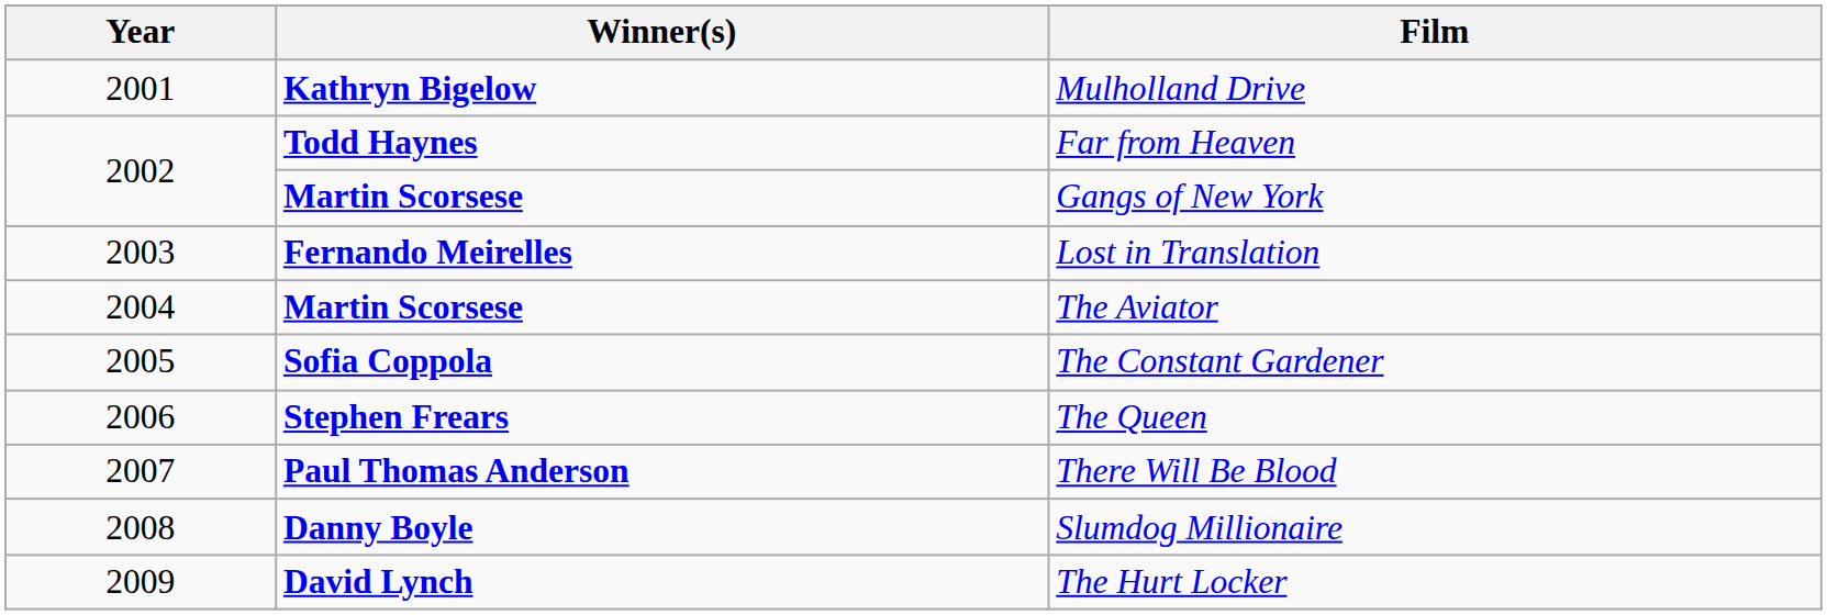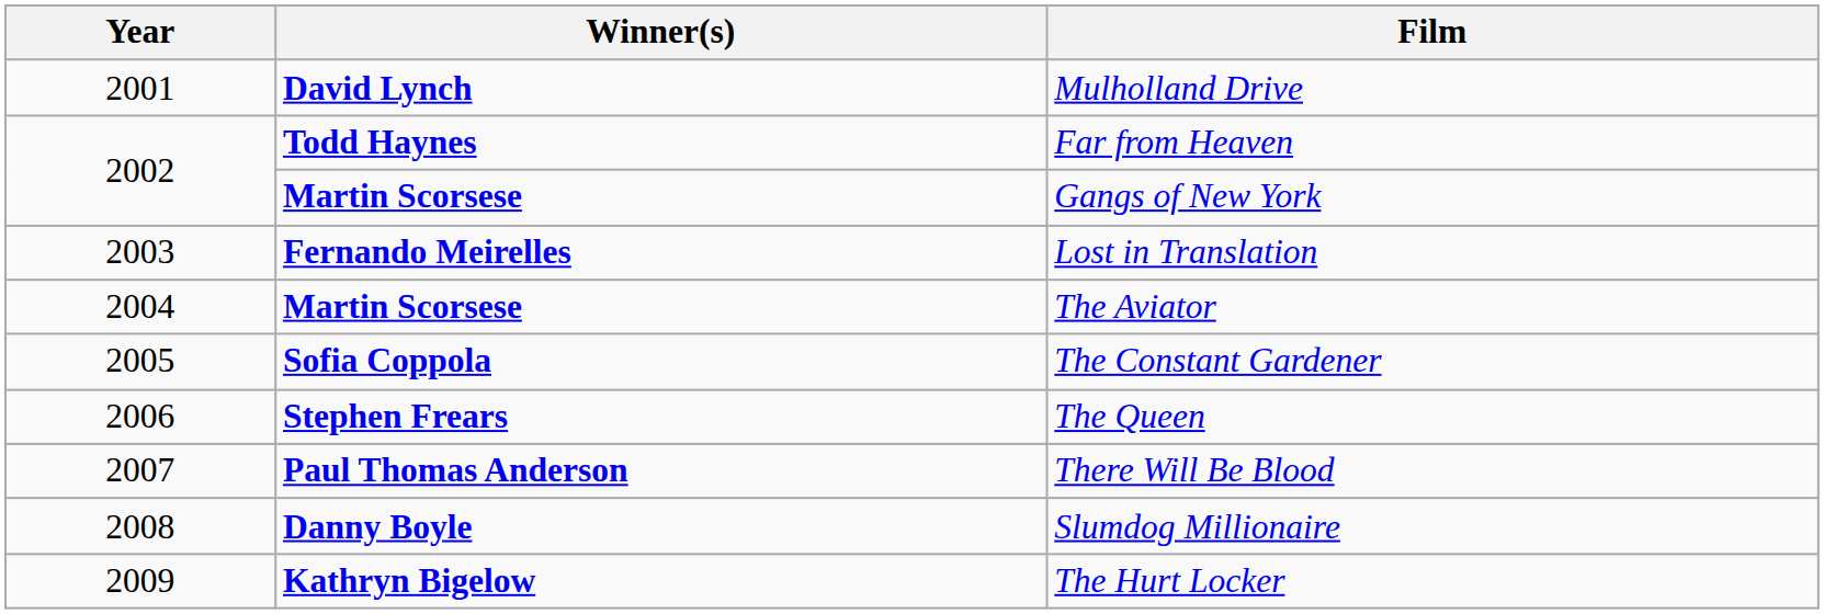 <table class="wikitable" width="95%" cellpadding="5">
 <tr>
 <th width="100"><strong>Year</strong></th>
 <th width="300"><strong>Winner(s)</strong></th>
 <th width="300"><strong>Film</strong></th>
 </tr>
 <tr>
 <td style="text-align:center;">2001</td>
-<td><strong><a href='#'>Kathryn Bigelow</a></strong></td>
+<td><strong><a href='#'>David Lynch</a></strong></td>
 <td><em><a href='#'>Mulholland Drive</a></em></td>
 </tr>
 <tr>
 <td rowspan="2" style="text-align:center;">2002</td>
 <td><strong><a href='#'>Todd Haynes</a></strong></td>
 <td><em><a href='#'>Far from Heaven</a></em></td>
 </tr>
 <tr>
 <td><strong><a href='#'>Martin Scorsese</a></strong></td>
 <td><em><a href='#'>Gangs of New York</a></em></td>
 </tr>
 <tr>
 <td style="text-align:center;">2003</td>
 <td><strong><a href='#'>Fernando Meirelles</a></strong></td>
 <td><em><a href='#'>Lost in Translation</a></em></td>
 </tr>
 <tr>
 <td style="text-align:center;">2004</td>
 <td><strong><a href='#'>Martin Scorsese</a></strong></td>
 <td><em><a href='#'>The Aviator</a></em></td>
 </tr>
 <tr>
 <td style="text-align:center;">2005</td>
 <td><strong><a href='#'>Sofia Coppola</a></strong></td>
 <td><em><a href='#'>The Constant Gardener</a></em></td>
 </tr>
 <tr>
 <td style="text-align:center;">2006</td>
 <td><strong><a href='#'>Stephen Frears</a></strong></td>
 <td><em><a href='#'>The Queen</a></em></td>
 </tr>
 <tr>
 <td style="text-align:center;">2007</td>
 <td><strong><a href='#'>Paul Thomas Anderson</a></strong></td>
 <td><em><a href='#'>There Will Be Blood</a></em></td>
 </tr>
 <tr>
 <td style="text-align:center;">2008</td>
 <td><strong><a href='#'>Danny Boyle</a></strong></td>
 <td><em><a href='#'>Slumdog Millionaire</a></em></td>
 </tr>
 <tr>
 <td style="text-align:center;">2009</td>
-<td><strong><a href='#'>David Lynch</a></strong></td>
+<td><strong><a href='#'>Kathryn Bigelow</a></strong></td>
 <td><em><a href='#'>The Hurt Locker </a></em></td>
 </tr>
 </table>
